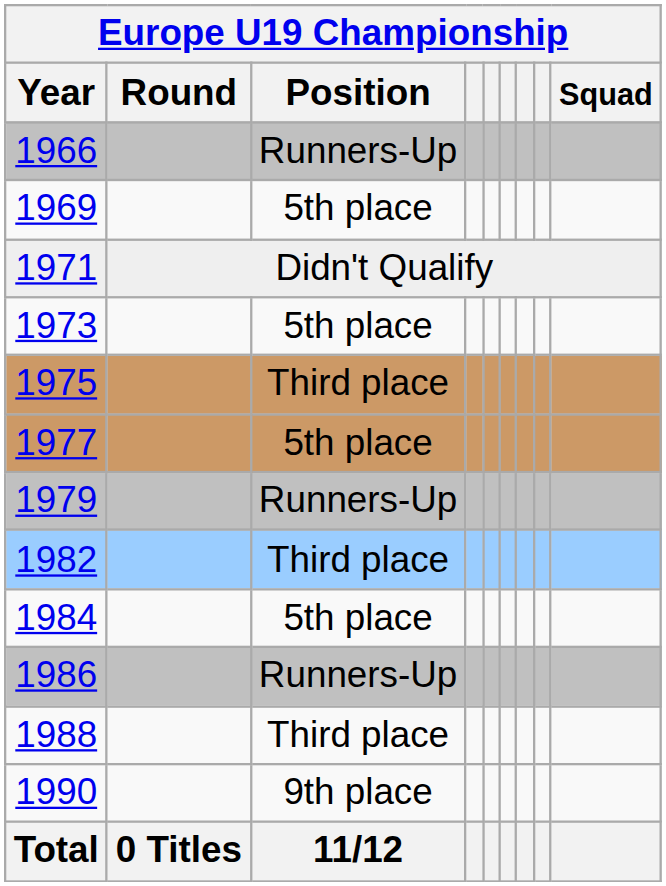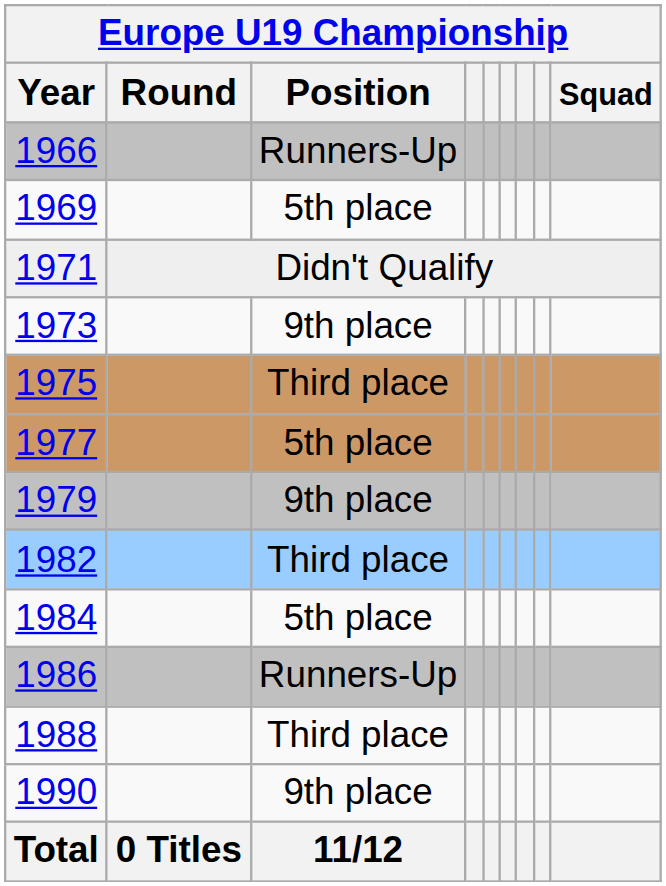 <table class="wikitable" style="text-align: center;">
 <tr>
 <th colspan=9><a href='#'>Europe U19 Championship</a></th>
 </tr>
 <tr>
 <th>Year</th>
 <th>Round</th>
 <th>Position</th>
 <th></th>
 <th></th>
 <th></th>
 <th></th>
 <th></th>
 <th><small>Squad</small></th>
 </tr>
 <tr bgcolor=silver>
 <td> <a href='#'>1966</a></td>
 <td></td>
 <td>Runners-Up</td>
 <td></td>
 <td></td>
 <td></td>
 <td></td>
 <td></td>
 <td></td>
 </tr>
 <tr bgcolor=>
 <td> <a href='#'>1969</a></td>
 <td></td>
 <td>5th place</td>
 <td></td>
 <td></td>
 <td></td>
 <td></td>
 <td></td>
 <td></td>
 </tr>
 <tr bgcolor=efefef>
 <td> <a href='#'>1971</a></td>
 <td colspan=8>Didn't Qualify</td>
 </tr>
 <tr bgcolor=>
 <td> <a href='#'>1973</a></td>
 <td></td>
-<td>5th place</td>
+<td>9th place</td>
 <td></td>
 <td></td>
 <td></td>
 <td></td>
 <td></td>
 <td></td>
 </tr>
 <tr bgcolor=cc9966>
 <td> <a href='#'>1975</a></td>
 <td></td>
 <td>Third place</td>
 <td></td>
 <td></td>
 <td></td>
 <td></td>
 <td></td>
 <td></td>
 </tr>
 <tr bgcolor=cc9966>
 <td> <a href='#'>1977</a></td>
 <td></td>
 <td>5th place</td>
 <td></td>
 <td></td>
 <td></td>
 <td></td>
 <td></td>
 <td></td>
 </tr>
 <tr bgcolor=silver>
 <td> <a href='#'>1979</a></td>
 <td></td>
-<td>Runners-Up</td>
+<td>9th place</td>
 <td></td>
 <td></td>
 <td></td>
 <td></td>
 <td></td>
 <td></td>
 </tr>
 <tr bgcolor=9acdff>
 <td> <a href='#'>1982</a></td>
 <td></td>
 <td>Third place</td>
 <td></td>
 <td></td>
 <td></td>
 <td></td>
 <td></td>
 <td></td>
 </tr>
 <tr bgcolor=>
 <td> <a href='#'>1984</a></td>
 <td></td>
 <td>5th place</td>
 <td></td>
 <td></td>
 <td></td>
 <td></td>
 <td></td>
 <td></td>
 </tr>
 <tr bgcolor=silver>
 <td> <a href='#'>1986</a></td>
 <td></td>
 <td>Runners-Up</td>
 <td></td>
 <td></td>
 <td></td>
 <td></td>
 <td></td>
 <td></td>
 </tr>
 <tr bgcolor=>
 <td> <a href='#'>1988</a></td>
 <td></td>
 <td>Third place</td>
 <td></td>
 <td></td>
 <td></td>
 <td></td>
 <td></td>
 <td></td>
 </tr>
 <tr bgcolor=>
 <td> <a href='#'>1990</a></td>
 <td></td>
 <td>9th place</td>
 <td></td>
 <td></td>
 <td></td>
 <td></td>
 <td></td>
 <td></td>
 </tr>
 <tr>
 <th>Total</th>
 <th>0 Titles</th>
 <th>11/12</th>
 <th></th>
 <th></th>
 <th></th>
 <th></th>
 <th></th>
 <th></th>
 </tr>
 </table>
